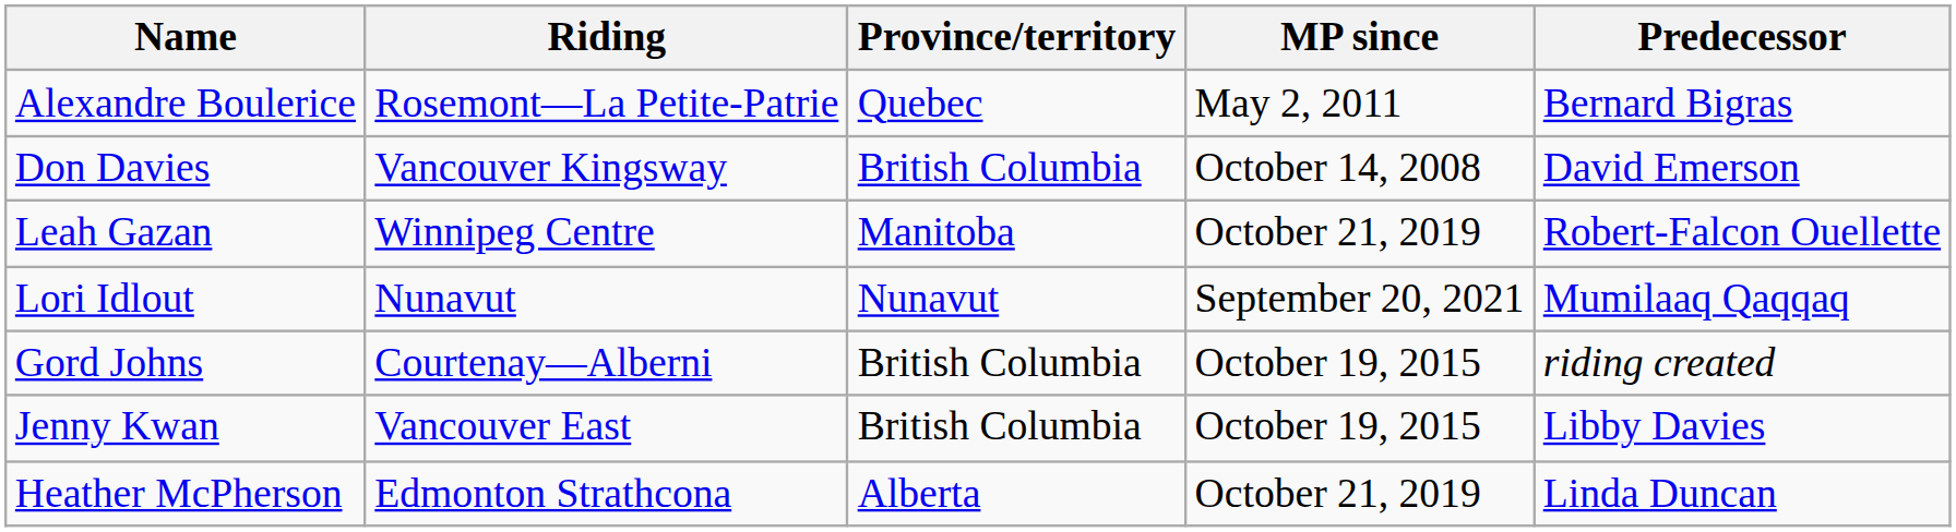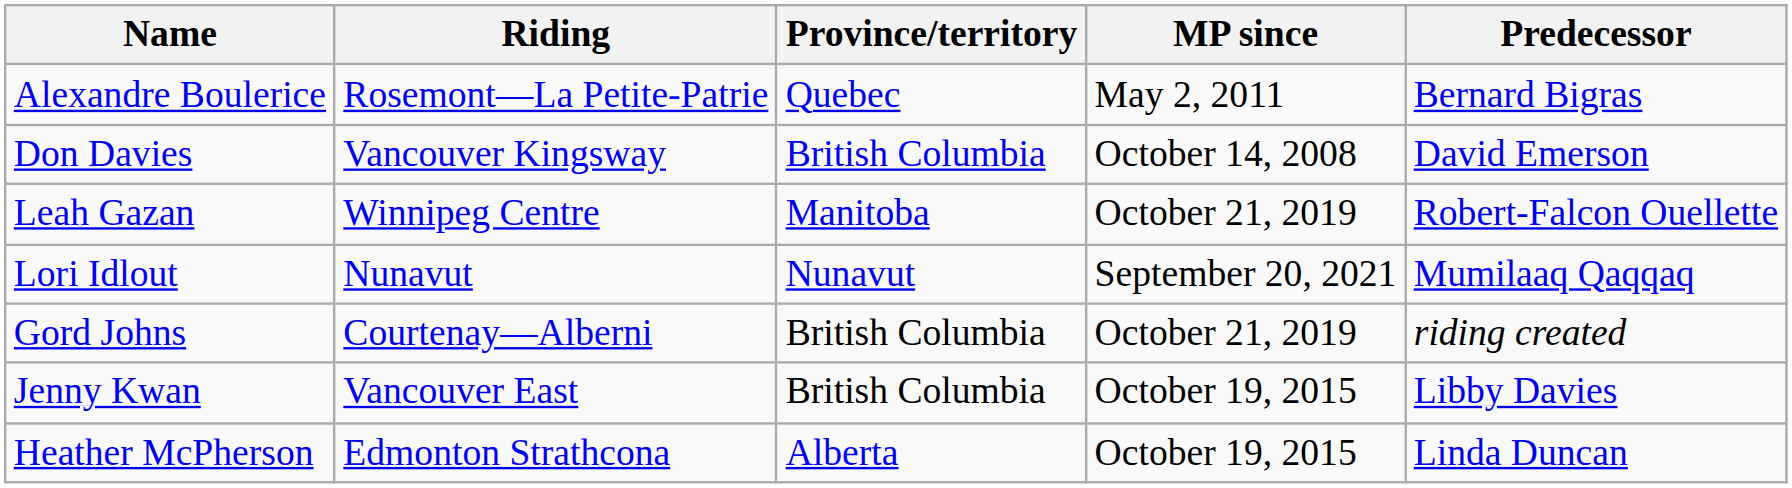 <table class="wikitable">
 <tr>
 <th>Name</th>
 <th>Riding</th>
 <th>Province/territory</th>
 <th>MP since</th>
 <th>Predecessor</th>
 </tr>
 <tr>
 <td><a href='#'>Alexandre Boulerice</a></td>
 <td><a href='#'>Rosemont—La Petite-Patrie</a></td>
 <td><a href='#'>Quebec</a></td>
 <td>May 2, 2011</td>
 <td><a href='#'>Bernard Bigras</a></td>
 </tr>
 <tr>
 <td><a href='#'>Don Davies</a></td>
 <td><a href='#'>Vancouver Kingsway</a></td>
 <td><a href='#'>British Columbia</a></td>
 <td>October 14, 2008</td>
 <td><a href='#'>David Emerson</a></td>
 </tr>
 <tr>
 <td><a href='#'>Leah Gazan</a></td>
 <td><a href='#'>Winnipeg Centre</a></td>
 <td><a href='#'>Manitoba</a></td>
 <td>October 21, 2019</td>
 <td><a href='#'>Robert-Falcon Ouellette</a></td>
 </tr>
 <tr>
 <td><a href='#'>Lori Idlout</a></td>
 <td><a href='#'>Nunavut</a></td>
 <td><a href='#'>Nunavut</a></td>
 <td>September 20, 2021</td>
 <td><a href='#'>Mumilaaq Qaqqaq</a></td>
 </tr>
 <tr>
 <td><a href='#'>Gord Johns</a></td>
 <td><a href='#'>Courtenay—Alberni</a></td>
 <td>British Columbia</td>
-<td>October 19, 2015</td>
+<td>October 21, 2019</td>
 <td><em>riding created</em></td>
 </tr>
 <tr>
 <td><a href='#'>Jenny Kwan</a></td>
 <td><a href='#'>Vancouver East</a></td>
 <td>British Columbia</td>
 <td>October 19, 2015</td>
 <td><a href='#'>Libby Davies</a></td>
 </tr>
 <tr>
 <td><a href='#'>Heather McPherson</a></td>
 <td><a href='#'>Edmonton Strathcona</a></td>
 <td><a href='#'>Alberta</a></td>
-<td>October 21, 2019</td>
+<td>October 19, 2015</td>
 <td><a href='#'>Linda Duncan</a></td>
 </tr>
 </table>
